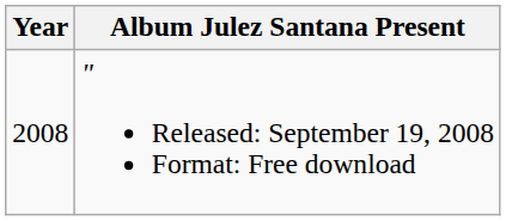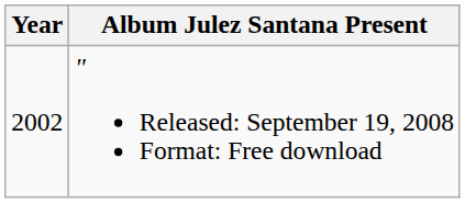 <table class="wikitable">
 <tr>
 <th>Year</th>
 <th>Album Julez Santana Present</th>
 </tr>
 <tr>
-<td>2008</td>
+<td>2002</td>
 <td><em>"</em><br><ul><li>Released: September 19, 2008</li><li>Format: Free download</li></ul></td>
 </tr>
 </table>
